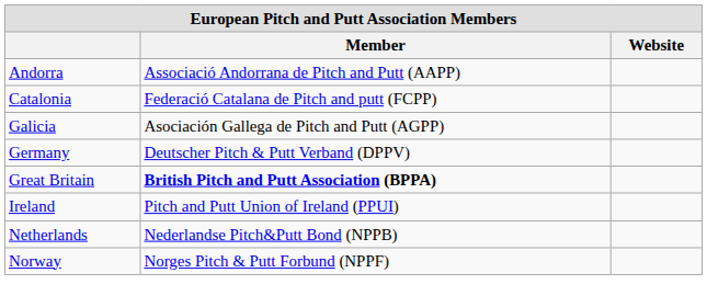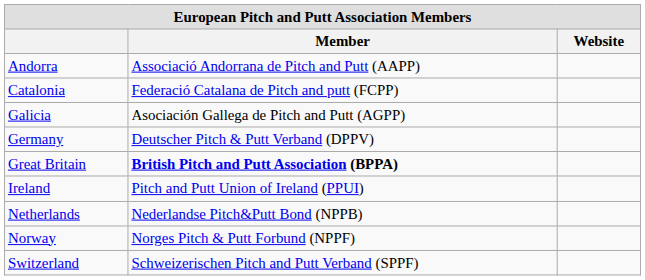 <table class="wikitable" style=font-size:95% width=650>
 <tr align=center style="background:#dfdfdf;">
 <td colspan=3><strong>European Pitch and Putt Association Members</strong></td>
 </tr>
 <tr>
 <th></th>
 <th>Member</th>
 <th>Website</th>
 </tr>
 <tr>
 <td> <a href='#'>Andorra</a></td>
 <td><a href='#'>Associació Andorrana de Pitch and Putt</a> (AAPP)</td>
 <td></td>
 </tr>
 <tr>
 <td> <a href='#'>Catalonia</a></td>
 <td><a href='#'>Federació Catalana de Pitch and putt</a> (FCPP)</td>
 <td> </td>
 </tr>
 <tr>
 <td> <a href='#'>Galicia</a></td>
 <td>Asociación Gallega de Pitch and Putt (AGPP)</td>
 <td></td>
 </tr>
 <tr>
 <td> <a href='#'>Germany</a></td>
 <td><a href='#'>Deutscher Pitch & Putt Verband</a> (DPPV)</td>
 <td></td>
 </tr>
 <tr>
 <td> <a href='#'>Great Britain</a></td>
 <td><strong><a href='#'>British Pitch and Putt Association</a> (BPPA)</strong></td>
 <td> </td>
 </tr>
 <tr>
 <td> <a href='#'>Ireland</a></td>
 <td><a href='#'>Pitch and Putt Union of Ireland</a> (<a href='#'>PPUI</a>)</td>
 <td></td>
 </tr>
 <tr>
 <td> <a href='#'>Netherlands</a></td>
 <td><a href='#'>Nederlandse Pitch&Putt Bond</a> (NPPB)</td>
 <td></td>
 </tr>
 <tr>
 <td> <a href='#'>Norway</a></td>
 <td><a href='#'>Norges Pitch & Putt Forbund</a> (NPPF)</td>
 <td></td>
 </tr>
+<tr>
+<td> <a href='#'>Switzerland</a></td>
+<td><a href='#'>Schweizerischen Pitch and Putt Verband</a> (SPPF)</td>
+<td></td>
+</tr>
 </table>
